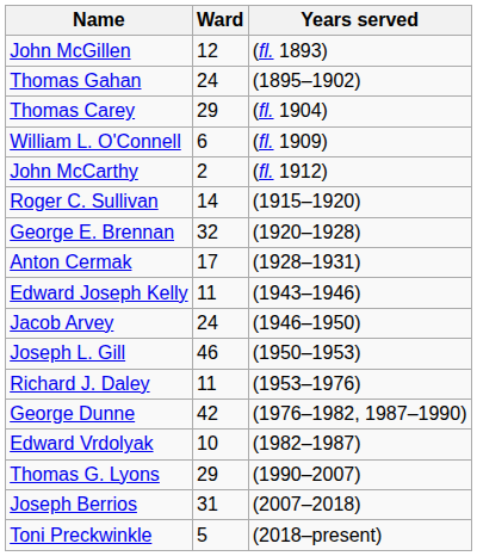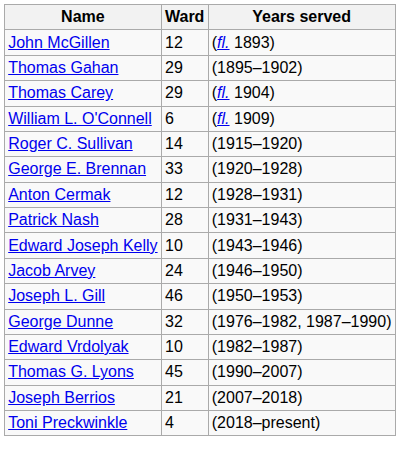 <table class="wikitable" border="10" style="background-color:#white">
 <tr>
 <th><strong>Name</strong></th>
 <th><strong>Ward</strong></th>
 <th><strong>Years served</strong></th>
 </tr>
 <tr>
 <td><a href='#'>John McGillen</a></td>
 <td>12</td>
 <td>(<em><a href='#'>fl.</a></em> 1893)</td>
 </tr>
 <tr>
 <td><a href='#'>Thomas Gahan</a></td>
-<td>24</td>
+<td>29</td>
 <td>(1895–1902)</td>
 </tr>
 <tr>
 <td><a href='#'>Thomas Carey</a></td>
 <td>29</td>
 <td>(<em><a href='#'>fl.</a></em> 1904)</td>
 </tr>
 <tr>
 <td><a href='#'>William L. O'Connell</a></td>
 <td>6</td>
 <td>(<em><a href='#'>fl.</a></em> 1909)</td>
 </tr>
 <tr>
-<td><a href='#'>John McCarthy</a></td>
-<td>2</td>
-<td>(<em><a href='#'>fl.</a></em> 1912)</td>
-</tr>
-<tr>
 <td><a href='#'>Roger C. Sullivan</a></td>
 <td>14</td>
 <td>(1915–1920)</td>
 </tr>
 <tr>
 <td><a href='#'>George E. Brennan</a></td>
-<td>32</td>
+<td>33</td>
 <td>(1920–1928)</td>
 </tr>
 <tr>
 <td><a href='#'>Anton Cermak</a></td>
-<td>17</td>
+<td>12</td>
 <td>(1928–1931)</td>
 </tr>
 <tr>
+<td><a href='#'>Patrick Nash</a></td>
+<td>28</td>
+<td>(1931–1943)</td>
+</tr>
+<tr>
 <td><a href='#'>Edward Joseph Kelly</a></td>
-<td>11</td>
+<td>10</td>
 <td>(1943–1946)</td>
 </tr>
 <tr>
 <td><a href='#'>Jacob Arvey</a></td>
 <td>24</td>
 <td>(1946–1950)</td>
 </tr>
 <tr>
 <td><a href='#'>Joseph L. Gill</a></td>
 <td>46</td>
 <td>(1950–1953)</td>
 </tr>
 <tr>
-<td><a href='#'>Richard J. Daley</a></td>
-<td>11</td>
-<td>(1953–1976)</td>
-</tr>
-<tr>
 <td><a href='#'>George Dunne</a></td>
-<td>42</td>
+<td>32</td>
 <td>(1976–1982, 1987–1990)</td>
 </tr>
 <tr>
 <td><a href='#'>Edward Vrdolyak</a></td>
 <td>10</td>
 <td>(1982–1987)</td>
 </tr>
 <tr>
 <td><a href='#'>Thomas G. Lyons</a></td>
-<td>29</td>
+<td>45</td>
 <td>(1990–2007)</td>
 </tr>
 <tr>
 <td><a href='#'>Joseph Berrios</a></td>
-<td>31</td>
+<td>21</td>
 <td>(2007–2018)</td>
 </tr>
 <tr>
 <td><a href='#'>Toni Preckwinkle</a></td>
-<td>5</td>
+<td>4</td>
 <td>(2018–present)</td>
 </tr>
 <tr>
 </tr>
 </table>
